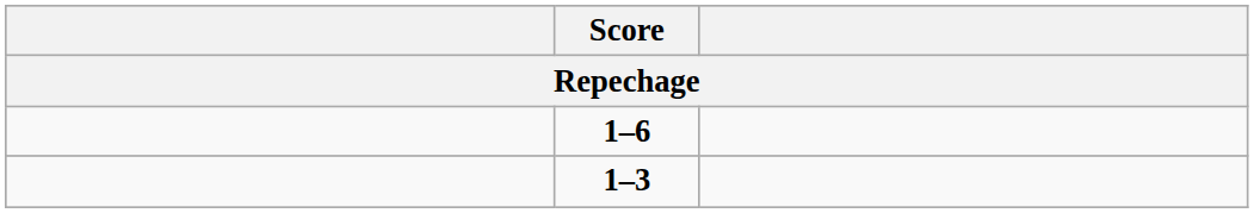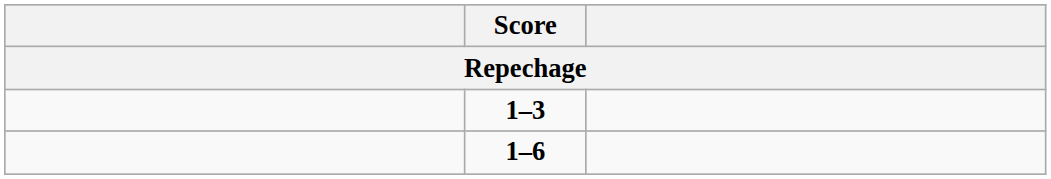 <table class="wikitable" style="text-align: left;">
 <tr>
 <th align="right" width="270"></th>
 <th width="65">Score</th>
 <th align="left" width="270"></th>
 </tr>
 <tr>
 <th colspan="3">Repechage</th>
 </tr>
 <tr>
 <td></td>
-<td align=center><strong>1–6</strong></td>
+<td align=center><strong>1–3</strong></td>
 <td><strong></strong></td>
 </tr>
 <tr>
 <td></td>
-<td align=center><strong>1–3</strong></td>
+<td align=center><strong>1–6</strong></td>
 <td><strong></strong></td>
 </tr>
 </table>
